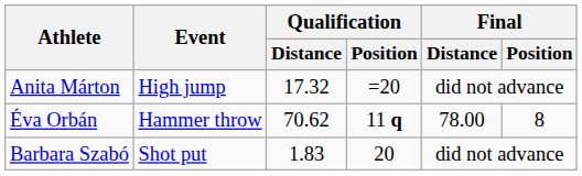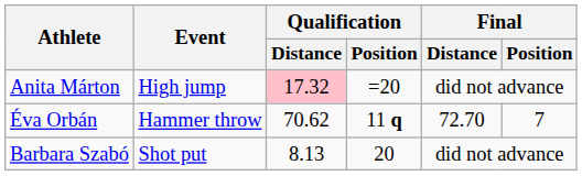 <table class=wikitable style="font-size:90%">
 <tr>
 <th rowspan="2">Athlete</th>
 <th rowspan="2">Event</th>
 <th colspan="2">Qualification</th>
 <th colspan="2">Final</th>
 </tr>
 <tr style="font-size:95%">
 <th>Distance</th>
 <th>Position</th>
 <th>Distance</th>
 <th>Position</th>
 </tr>
 <tr align=center>
 <td align=left><a href='#'>Anita Márton</a></td>
 <td align=left><a href='#'>High jump</a></td>
-<td>17.32</td>
+<td style="background: pink;">17.32</td>
 <td>=20</td>
 <td colspan=2>did not advance</td>
 </tr>
 <tr align=center>
 <td align=left><a href='#'>Éva Orbán</a></td>
 <td align=left><a href='#'>Hammer throw</a></td>
 <td>70.62</td>
 <td>11 <strong>q</strong></td>
-<td>78.00</td>
-<td>8</td>
+<td>72.70</td>
+<td>7</td>
 </tr>
 <tr align=center>
 <td align=left><a href='#'>Barbara Szabó</a></td>
 <td align=left><a href='#'>Shot put</a></td>
-<td>1.83</td>
+<td>8.13</td>
 <td>20</td>
 <td colspan=2>did not advance</td>
 </tr>
 </table>
